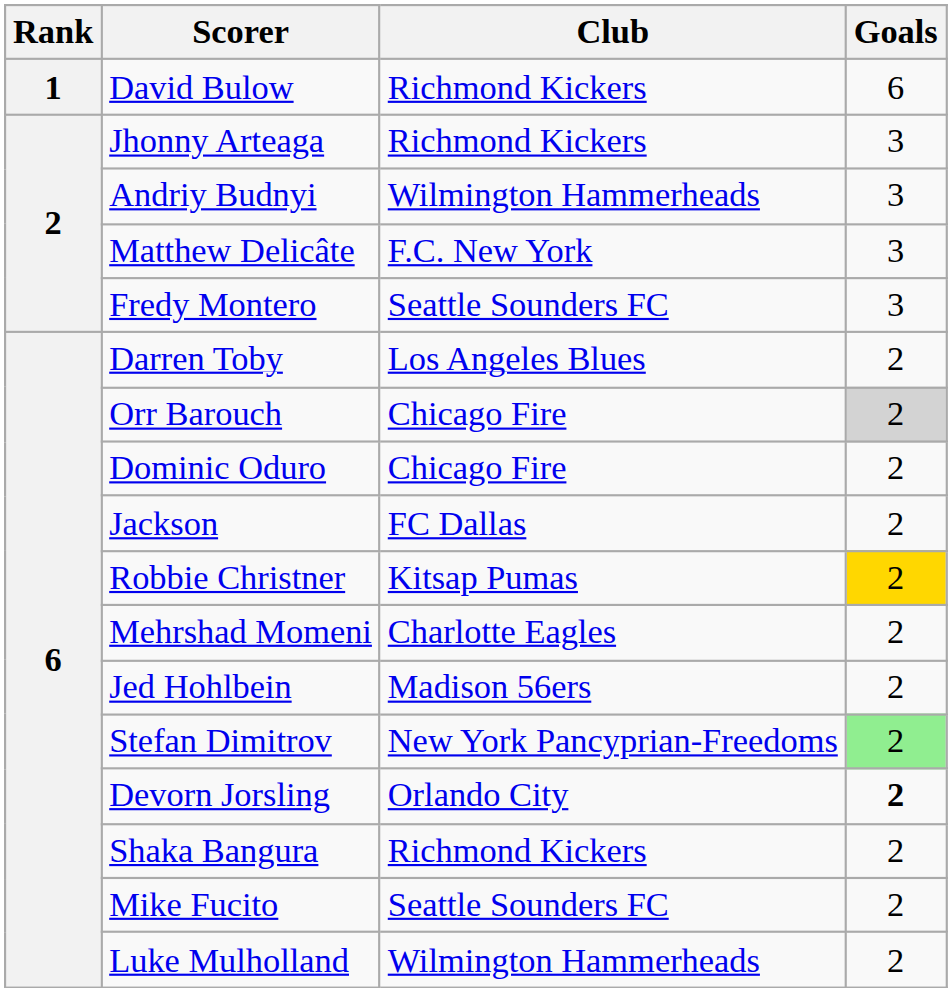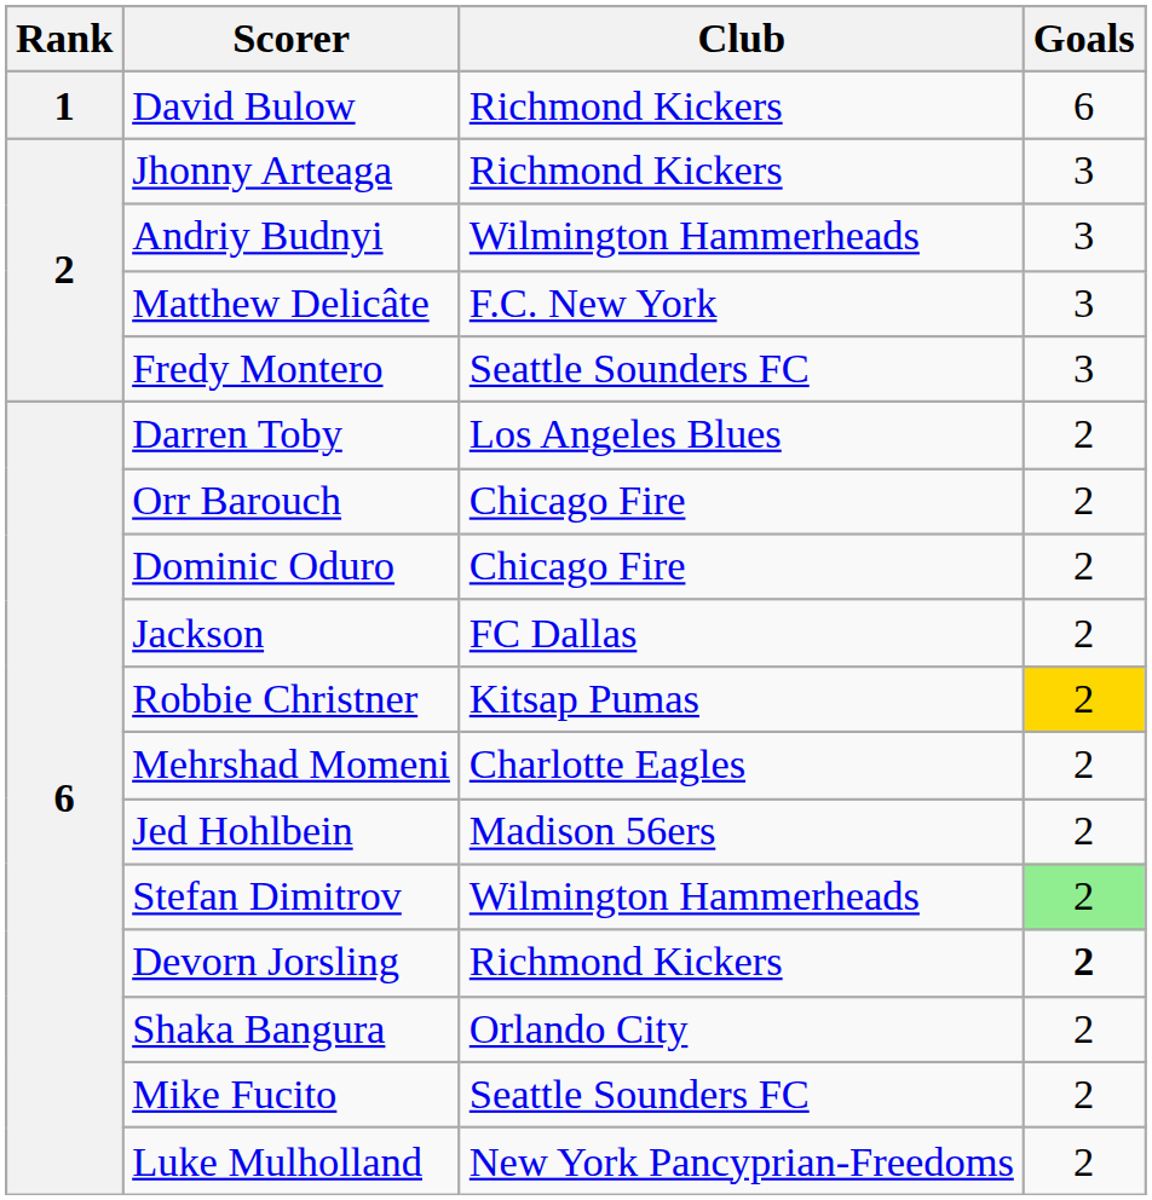 <table class="wikitable" style="text-align:center">
 <tr>
 <th>Rank</th>
 <th>Scorer</th>
 <th>Club</th>
 <th>Goals</th>
 </tr>
 <tr>
 <th>1</th>
 <td align="left"> <a href='#'>David Bulow</a></td>
 <td align="left"><a href='#'>Richmond Kickers</a></td>
 <td>6</td>
 </tr>
 <tr>
 <th rowspan="4">2</th>
 <td align="left"> <a href='#'>Jhonny Arteaga</a></td>
 <td align="left"><a href='#'>Richmond Kickers</a></td>
 <td>3</td>
 </tr>
 <tr>
 <td align="left"> <a href='#'>Andriy Budnyi</a></td>
 <td align="left"><a href='#'>Wilmington Hammerheads</a></td>
 <td>3</td>
 </tr>
 <tr>
 <td align="left"> <a href='#'>Matthew Delicâte</a></td>
 <td align="left"><a href='#'>F.C. New York</a></td>
 <td>3</td>
 </tr>
 <tr>
 <td align="left"> <a href='#'>Fredy Montero</a></td>
 <td align="left"><a href='#'>Seattle Sounders FC</a></td>
 <td>3</td>
 </tr>
 <tr>
 <th rowspan="12">6</th>
 <td align="left"> <a href='#'>Darren Toby</a></td>
 <td align="left"><a href='#'>Los Angeles Blues</a></td>
 <td>2</td>
 </tr>
 <tr>
 <td align="left"> <a href='#'>Orr Barouch</a></td>
 <td align="left"><a href='#'>Chicago Fire</a></td>
-<td style="background: lightgrey;">2</td>
+<td>2</td>
 </tr>
 <tr>
 <td align="left"> <a href='#'>Dominic Oduro</a></td>
 <td align="left"><a href='#'>Chicago Fire</a></td>
 <td>2</td>
 </tr>
 <tr>
 <td align="left"> <a href='#'>Jackson</a></td>
 <td align="left"><a href='#'>FC Dallas</a></td>
 <td>2</td>
 </tr>
 <tr>
 <td align="left"> <a href='#'>Robbie Christner</a></td>
 <td align="left"><a href='#'>Kitsap Pumas</a></td>
 <td style="background: gold;">2</td>
 </tr>
 <tr>
 <td align="left"> <a href='#'>Mehrshad Momeni</a></td>
 <td align="left"><a href='#'>Charlotte Eagles</a></td>
 <td>2</td>
 </tr>
 <tr>
 <td align="left"> <a href='#'>Jed Hohlbein</a></td>
 <td align="left"><a href='#'>Madison 56ers</a></td>
 <td>2</td>
 </tr>
 <tr>
 <td align="left"> <a href='#'>Stefan Dimitrov</a></td>
-<td align="left"><a href='#'>New York Pancyprian-Freedoms</a></td>
+<td align="left"><a href='#'>Wilmington Hammerheads</a></td>
 <td style="background: lightgreen;">2</td>
 </tr>
 <tr>
 <td align="left"> <a href='#'>Devorn Jorsling</a></td>
-<td align="left"><a href='#'>Orlando City</a></td>
+<td align="left"><a href='#'>Richmond Kickers</a></td>
 <td><strong>2</strong></td>
 </tr>
 <tr>
 <td align="left"> <a href='#'>Shaka Bangura</a></td>
-<td align="left"><a href='#'>Richmond Kickers</a></td>
+<td align="left"><a href='#'>Orlando City</a></td>
 <td>2</td>
 </tr>
 <tr>
 <td align="left"> <a href='#'>Mike Fucito</a></td>
 <td align="left"><a href='#'>Seattle Sounders FC</a></td>
 <td>2</td>
 </tr>
 <tr>
 <td align="left"> <a href='#'>Luke Mulholland</a></td>
-<td align="left"><a href='#'>Wilmington Hammerheads</a></td>
+<td align="left"><a href='#'>New York Pancyprian-Freedoms</a></td>
 <td>2</td>
 </tr>
 </table>
